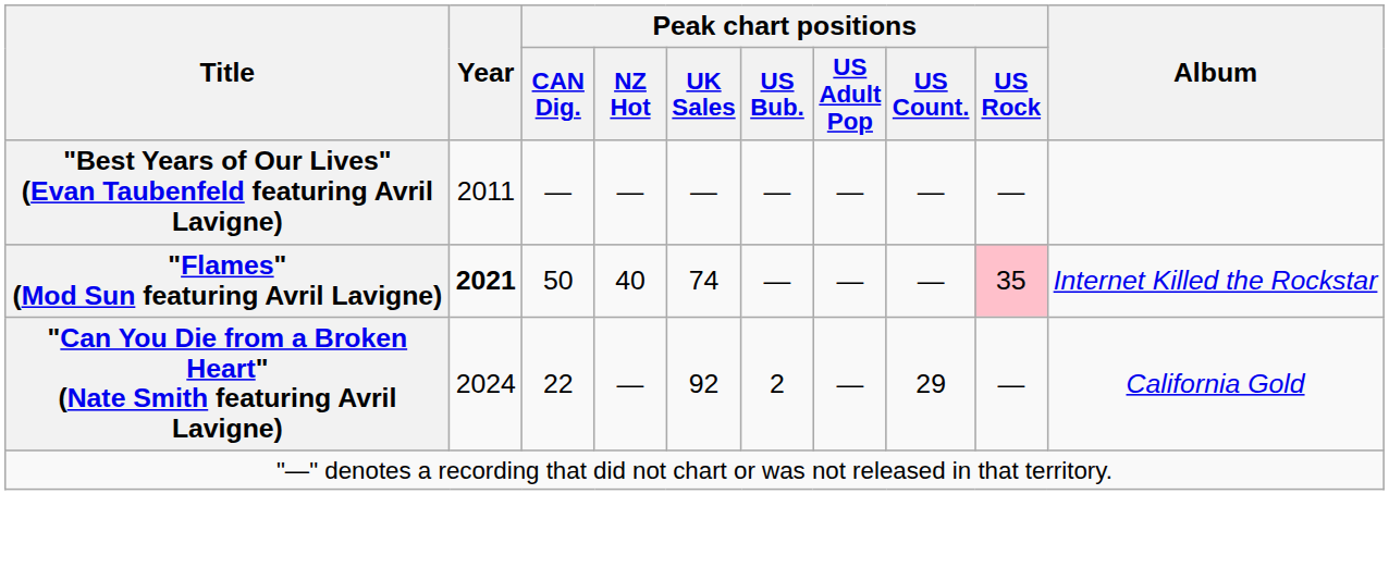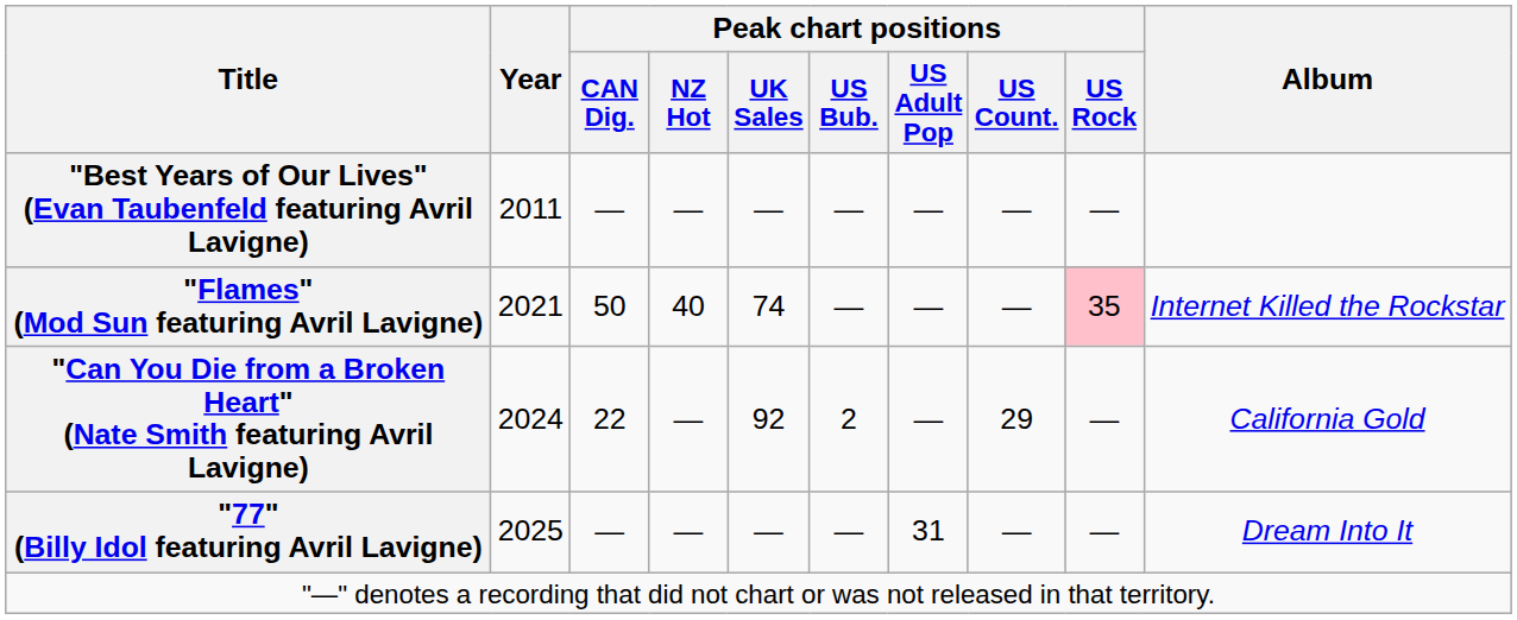 <table class="wikitable plainrowheaders" style="text-align:center;">
 <tr>
 <th scope="col" rowspan="2" style="width:16em;">Title</th>
 <th scope="col" rowspan="2" style="width:1em;">Year</th>
 <th scope="col" colspan="7">Peak chart positions</th>
 <th scope="col" rowspan="2">Album</th>
 </tr>
 <tr>
 <th style="width:2.5em;font-size:90%;"><a href='#'>CAN<br>Dig.</a><br></th>
 <th style="width:2.5em;font-size:90%;"><a href='#'>NZ<br>Hot</a><br></th>
 <th style="width:2.5em;font-size:90%;"><a href='#'>UK<br>Sales</a><br></th>
 <th style="width:2.5em;font-size:90%;"><a href='#'>US<br>Bub.</a><br></th>
 <th style="width:2.5em;font-size:90%;"><a href='#'>US<br>Adult Pop</a><br></th>
 <th style="width:2.5em;font-size:90%;"><a href='#'>US<br>Count.</a><br></th>
 <th style="width:2.5em;font-size:90%;"><a href='#'>US<br>Rock</a><br></th>
 </tr>
 <tr>
 <th scope="row">"Best Years of Our Lives"<br><span>(<a href='#'>Evan Taubenfeld</a> featuring Avril Lavigne)</span></th>
 <td>2011</td>
 <td>—</td>
 <td>—</td>
 <td>—</td>
 <td>—</td>
 <td>—</td>
 <td>—</td>
 <td>—</td>
 <td></td>
 </tr>
 <tr>
 <th scope="row">"<a href='#'>Flames</a>"<br><span>(<a href='#'>Mod Sun</a> featuring Avril Lavigne)</span></th>
-<td><strong>2021</strong></td>
+<td>2021</td>
 <td>50</td>
 <td>40</td>
 <td>74</td>
 <td>—</td>
 <td>—</td>
 <td>—</td>
 <td style="background: pink;">35</td>
 <td><em><a href='#'>Internet Killed the Rockstar</a></em></td>
 </tr>
 <tr>
 <th scope="row">"<a href='#'>Can You Die from a Broken Heart</a>"<br><span>(<a href='#'>Nate Smith</a> featuring Avril Lavigne)</span></th>
 <td>2024</td>
 <td>22</td>
 <td>—</td>
 <td>92</td>
 <td>2</td>
 <td>—</td>
 <td>29</td>
 <td>—</td>
 <td><em><a href='#'>California Gold</a></em></td>
 </tr>
 <tr>
+<th scope="row">"<a href='#'>77</a>"<br><span>(<a href='#'>Billy Idol</a> featuring Avril Lavigne)</span></th>
+<td>2025</td>
+<td>—</td>
+<td>—</td>
+<td>—</td>
+<td>—</td>
+<td>31</td>
+<td>—</td>
+<td>—</td>
+<td><em><a href='#'>Dream Into It</a></em></td>
+</tr>
+<tr>
 <td colspan="10" style="font-size:90%">"—" denotes a recording that did not chart or was not released in that territory.</td>
 </tr>
 </table>
